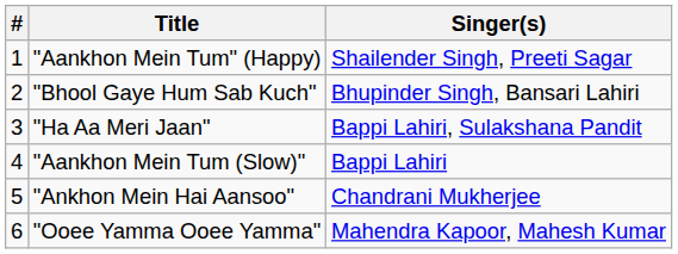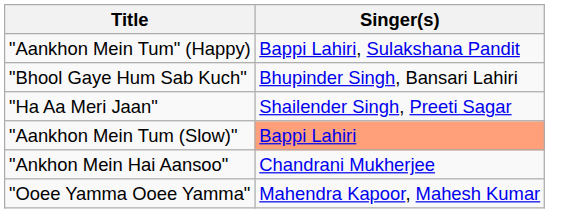 <table class="wikitable" style="font-size:95%;">
 <tr>
-<th>#</th>
 <th>Title</th>
 <th>Singer(s)</th>
 </tr>
 <tr>
-<td>1</td>
 <td>"Aankhon Mein Tum" (Happy)</td>
-<td><a href='#'>Shailender Singh</a>, <a href='#'>Preeti Sagar</a></td>
+<td><a href='#'>Bappi Lahiri</a>, <a href='#'>Sulakshana Pandit</a></td>
 </tr>
 <tr>
-<td>2</td>
 <td>"Bhool Gaye Hum Sab Kuch"</td>
 <td><a href='#'>Bhupinder Singh</a>, Bansari Lahiri</td>
 </tr>
 <tr>
-<td>3</td>
 <td>"Ha Aa Meri Jaan"</td>
-<td><a href='#'>Bappi Lahiri</a>, <a href='#'>Sulakshana Pandit</a></td>
+<td><a href='#'>Shailender Singh</a>, <a href='#'>Preeti Sagar</a></td>
 </tr>
 <tr>
-<td>4</td>
 <td>"Aankhon Mein Tum (Slow)"</td>
-<td><a href='#'>Bappi Lahiri</a></td>
+<td style="background: lightsalmon;"><a href='#'>Bappi Lahiri</a></td>
 </tr>
 <tr>
-<td>5</td>
 <td>"Ankhon Mein Hai Aansoo"</td>
 <td><a href='#'>Chandrani Mukherjee</a></td>
 </tr>
 <tr>
-<td>6</td>
 <td>"Ooee Yamma Ooee Yamma"</td>
 <td><a href='#'>Mahendra Kapoor</a>, <a href='#'>Mahesh Kumar</a></td>
 </tr>
 </table>
